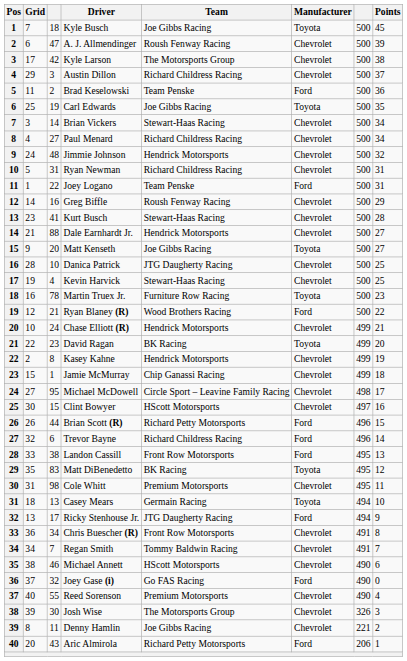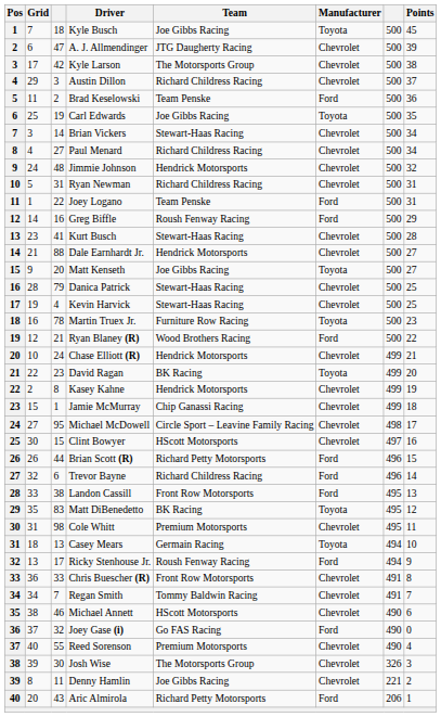 <table class="wikitable" style="font-size:95%">
 <tr>
 <th>Pos</th>
 <th>Grid</th>
 <th></th>
 <th>Driver</th>
 <th>Team</th>
 <th>Manufacturer</th>
 <th></th>
 <th>Points</th>
 </tr>
 <tr>
 <th>1</th>
 <td>7</td>
 <td>18</td>
 <td>Kyle Busch</td>
 <td>Joe Gibbs Racing</td>
 <td>Toyota</td>
 <td>500</td>
 <td>45</td>
 </tr>
 <tr>
 <th>2</th>
 <td>6</td>
 <td>47</td>
 <td>A. J. Allmendinger</td>
-<td>Roush Fenway Racing</td>
+<td>JTG Daugherty Racing</td>
 <td>Chevrolet</td>
 <td>500</td>
 <td>39</td>
 </tr>
 <tr>
 <th>3</th>
 <td>17</td>
 <td>42</td>
 <td>Kyle Larson</td>
 <td>The Motorsports Group</td>
 <td>Chevrolet</td>
 <td>500</td>
 <td>38</td>
 </tr>
 <tr>
 <th>4</th>
 <td>29</td>
 <td>3</td>
 <td>Austin Dillon</td>
 <td>Richard Childress Racing</td>
 <td>Chevrolet</td>
 <td>500</td>
 <td>37</td>
 </tr>
 <tr>
 <th>5</th>
 <td>11</td>
 <td>2</td>
 <td>Brad Keselowski</td>
 <td>Team Penske</td>
 <td>Ford</td>
 <td>500</td>
 <td>36</td>
 </tr>
 <tr>
 <th>6</th>
 <td>25</td>
 <td>19</td>
 <td>Carl Edwards</td>
 <td>Joe Gibbs Racing</td>
 <td>Toyota</td>
 <td>500</td>
 <td>35</td>
 </tr>
 <tr>
 <th>7</th>
 <td>3</td>
 <td>14</td>
 <td>Brian Vickers</td>
 <td>Stewart-Haas Racing</td>
 <td>Chevrolet</td>
 <td>500</td>
 <td>34</td>
 </tr>
 <tr>
 <th>8</th>
 <td>4</td>
 <td>27</td>
 <td>Paul Menard</td>
 <td>Richard Childress Racing</td>
 <td>Chevrolet</td>
 <td>500</td>
 <td>34</td>
 </tr>
 <tr>
 <th>9</th>
 <td>24</td>
 <td>48</td>
 <td>Jimmie Johnson</td>
 <td>Hendrick Motorsports</td>
 <td>Chevrolet</td>
 <td>500</td>
 <td>32</td>
 </tr>
 <tr>
 <th>10</th>
 <td>5</td>
 <td>31</td>
 <td>Ryan Newman</td>
 <td>Richard Childress Racing</td>
 <td>Chevrolet</td>
 <td>500</td>
 <td>31</td>
 </tr>
 <tr>
 <th>11</th>
 <td>1</td>
 <td>22</td>
 <td>Joey Logano</td>
 <td>Team Penske</td>
 <td>Ford</td>
 <td>500</td>
 <td>31</td>
 </tr>
 <tr>
 <th>12</th>
 <td>14</td>
 <td>16</td>
 <td>Greg Biffle</td>
 <td>Roush Fenway Racing</td>
-<td>Chevrolet</td>
+<td>Ford</td>
 <td>500</td>
 <td>29</td>
 </tr>
 <tr>
 <th>13</th>
 <td>23</td>
 <td>41</td>
 <td>Kurt Busch</td>
 <td>Stewart-Haas Racing</td>
 <td>Chevrolet</td>
 <td>500</td>
 <td>28</td>
 </tr>
 <tr>
 <th>14</th>
 <td>21</td>
 <td>88</td>
 <td>Dale Earnhardt Jr.</td>
 <td>Hendrick Motorsports</td>
 <td>Chevrolet</td>
 <td>500</td>
 <td>27</td>
 </tr>
 <tr>
 <th>15</th>
 <td>9</td>
 <td>20</td>
 <td>Matt Kenseth</td>
 <td>Joe Gibbs Racing</td>
 <td>Toyota</td>
 <td>500</td>
 <td>27</td>
 </tr>
 <tr>
 <th>16</th>
 <td>28</td>
-<td>10</td>
+<td>79</td>
 <td>Danica Patrick</td>
-<td>JTG Daugherty Racing</td>
+<td>Stewart-Haas Racing</td>
 <td>Chevrolet</td>
 <td>500</td>
 <td>25</td>
 </tr>
 <tr>
 <th>17</th>
 <td>19</td>
 <td>4</td>
 <td>Kevin Harvick</td>
 <td>Stewart-Haas Racing</td>
 <td>Chevrolet</td>
 <td>500</td>
 <td>25</td>
 </tr>
 <tr>
 <th>18</th>
 <td>16</td>
 <td>78</td>
 <td>Martin Truex Jr.</td>
 <td>Furniture Row Racing</td>
 <td>Toyota</td>
 <td>500</td>
 <td>23</td>
 </tr>
 <tr>
 <th>19</th>
 <td>12</td>
 <td>21</td>
 <td>Ryan Blaney <strong>(R)</strong></td>
 <td>Wood Brothers Racing</td>
 <td>Ford</td>
 <td>500</td>
 <td>22</td>
 </tr>
 <tr>
 <th>20</th>
 <td>10</td>
 <td>24</td>
 <td>Chase Elliott <strong>(R)</strong></td>
 <td>Hendrick Motorsports</td>
 <td>Chevrolet</td>
 <td>499</td>
 <td>21</td>
 </tr>
 <tr>
 <th>21</th>
 <td>22</td>
 <td>23</td>
 <td>David Ragan</td>
 <td>BK Racing</td>
 <td>Toyota</td>
 <td>499</td>
 <td>20</td>
 </tr>
 <tr>
 <th>22</th>
 <td>2</td>
 <td>8</td>
 <td>Kasey Kahne</td>
 <td>Hendrick Motorsports</td>
 <td>Chevrolet</td>
 <td>499</td>
 <td>19</td>
 </tr>
 <tr>
 <th>23</th>
 <td>15</td>
 <td>1</td>
 <td>Jamie McMurray</td>
 <td>Chip Ganassi Racing</td>
 <td>Chevrolet</td>
 <td>499</td>
 <td>18</td>
 </tr>
 <tr>
 <th>24</th>
 <td>27</td>
 <td>95</td>
 <td>Michael McDowell</td>
 <td>Circle Sport – Leavine Family Racing</td>
 <td>Chevrolet</td>
 <td>498</td>
 <td>17</td>
 </tr>
 <tr>
 <th>25</th>
 <td>30</td>
 <td>15</td>
 <td>Clint Bowyer</td>
 <td>HScott Motorsports</td>
 <td>Chevrolet</td>
 <td>497</td>
 <td>16</td>
 </tr>
 <tr>
 <th>26</th>
 <td>26</td>
 <td>44</td>
 <td>Brian Scott <strong>(R)</strong></td>
 <td>Richard Petty Motorsports</td>
 <td>Ford</td>
 <td>496</td>
 <td>15</td>
 </tr>
 <tr>
 <th>27</th>
 <td>32</td>
 <td>6</td>
 <td>Trevor Bayne</td>
 <td>Richard Childress Racing</td>
 <td>Ford</td>
 <td>496</td>
 <td>14</td>
 </tr>
 <tr>
 <th>28</th>
 <td>33</td>
 <td>38</td>
 <td>Landon Cassill</td>
 <td>Front Row Motorsports</td>
 <td>Ford</td>
 <td>495</td>
 <td>13</td>
 </tr>
 <tr>
 <th>29</th>
 <td>35</td>
 <td>83</td>
 <td>Matt DiBenedetto</td>
 <td>BK Racing</td>
 <td>Toyota</td>
 <td>495</td>
 <td>12</td>
 </tr>
 <tr>
 <th>30</th>
 <td>31</td>
 <td>98</td>
 <td>Cole Whitt</td>
 <td>Premium Motorsports</td>
 <td>Chevrolet</td>
 <td>495</td>
 <td>11</td>
 </tr>
 <tr>
 <th>31</th>
 <td>18</td>
 <td>13</td>
 <td>Casey Mears</td>
 <td>Germain Racing</td>
 <td>Toyota</td>
 <td>494</td>
 <td>10</td>
 </tr>
 <tr>
 <th>32</th>
 <td>13</td>
 <td>17</td>
 <td>Ricky Stenhouse Jr.</td>
-<td>JTG Daugherty Racing</td>
+<td>Roush Fenway Racing</td>
 <td>Ford</td>
 <td>494</td>
 <td>9</td>
 </tr>
 <tr>
 <th>33</th>
 <td>36</td>
-<td>34</td>
+<td>33</td>
 <td>Chris Buescher <strong>(R)</strong></td>
 <td>Front Row Motorsports</td>
 <td>Chevrolet</td>
 <td>491</td>
 <td>8</td>
 </tr>
 <tr>
 <th>34</th>
 <td>34</td>
 <td>7</td>
 <td>Regan Smith</td>
 <td>Tommy Baldwin Racing</td>
 <td>Chevrolet</td>
 <td>491</td>
 <td>7</td>
 </tr>
 <tr>
 <th>35</th>
 <td>38</td>
 <td>46</td>
 <td>Michael Annett</td>
 <td>HScott Motorsports</td>
 <td>Chevrolet</td>
 <td>490</td>
 <td>6</td>
 </tr>
 <tr>
 <th>36</th>
 <td>37</td>
 <td>32</td>
 <td>Joey Gase <strong>(i)</strong></td>
 <td>Go FAS Racing</td>
 <td>Ford</td>
 <td>490</td>
 <td>0</td>
 </tr>
 <tr>
 <th>37</th>
 <td>40</td>
 <td>55</td>
 <td>Reed Sorenson</td>
 <td>Premium Motorsports</td>
 <td>Chevrolet</td>
 <td>490</td>
 <td>4</td>
 </tr>
 <tr>
 <th>38</th>
 <td>39</td>
 <td>30</td>
 <td>Josh Wise</td>
 <td>The Motorsports Group</td>
 <td>Chevrolet</td>
 <td>326</td>
 <td>3</td>
 </tr>
 <tr>
 <th>39</th>
 <td>8</td>
 <td>11</td>
 <td>Denny Hamlin</td>
 <td>Joe Gibbs Racing</td>
 <td>Chevrolet</td>
 <td>221</td>
 <td>2</td>
 </tr>
 <tr>
 <th>40</th>
 <td>20</td>
 <td>43</td>
 <td>Aric Almirola</td>
 <td>Richard Petty Motorsports</td>
 <td>Ford</td>
 <td>206</td>
 <td>1</td>
 </tr>
 <tr>
 <th colspan="8"></th>
 </tr>
 </table>
